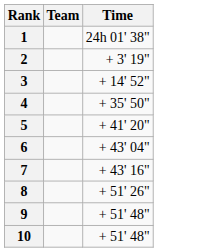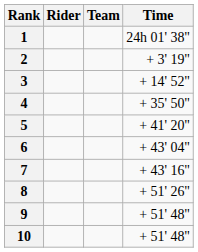 <table class="wikitable" margin-bottom:0;">
 <tr>
 <th scope="col">Rank</th>
+<th scope="col">Rider</th>
 <th scope="col">Team</th>
 <th scope="col">Time</th>
 </tr>
 <tr>
 <th scope="row">1</th>
+<td> </td>
 <td></td>
 <td align="right">24h 01' 38"</td>
 </tr>
 <tr>
 <th scope="row">2</th>
 <td></td>
+<td></td>
 <td align="right">+ 3' 19"</td>
 </tr>
 <tr>
 <th scope="row">3</th>
+<td></td>
 <td></td>
 <td align="right">+ 14' 52"</td>
 </tr>
 <tr>
 <th scope="row">4</th>
 <td></td>
+<td></td>
 <td align="right">+ 35' 50"</td>
 </tr>
 <tr>
 <th scope="row">5</th>
+<td></td>
 <td></td>
 <td align="right">+ 41' 20"</td>
 </tr>
 <tr>
 <th scope="row">6</th>
 <td></td>
+<td></td>
 <td align="right">+ 43' 04"</td>
 </tr>
 <tr>
 <th scope="row">7</th>
+<td></td>
 <td></td>
 <td align="right">+ 43' 16"</td>
 </tr>
 <tr>
 <th scope="row">8</th>
 <td></td>
+<td></td>
 <td align="right">+ 51' 26"</td>
 </tr>
 <tr>
 <th scope="row">9</th>
+<td></td>
 <td></td>
 <td align="right">+ 51' 48"</td>
 </tr>
 <tr>
 <th scope="row">10</th>
 <td></td>
+<td></td>
 <td align="right">+ 51' 48"</td>
 </tr>
 </table>
